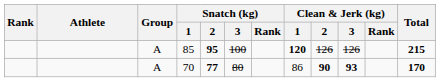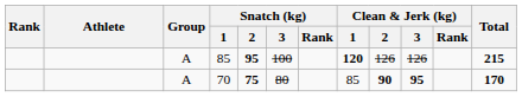 <table class = "wikitable" style="text-align:center;">
 <tr>
 <th rowspan=2 width=40>Rank</th>
 <th rowspan=2 width=250>Athlete</th>
 <th rowspan=2 width=50>Group</th>
 <th colspan=4>Snatch (kg)</th>
 <th colspan=4>Clean & Jerk (kg)</th>
 <th rowspan=2 width=60>Total</th>
 </tr>
 <tr>
 <th width=40>1</th>
 <th width=40>2</th>
 <th width=40>3</th>
 <th width=40>Rank</th>
 <th width=40>1</th>
 <th width=40>2</th>
 <th width=40>3</th>
 <th width=40>Rank</th>
 </tr>
 <tr>
 <td></td>
 <td align=left></td>
 <td>A</td>
 <td>85</td>
 <td><strong>95</strong></td>
 <td><s>100</s></td>
 <td></td>
 <td><strong>120</strong></td>
 <td><s>126</s></td>
 <td><s>126</s></td>
 <td></td>
 <td><strong>215</strong></td>
 </tr>
 <tr>
 <td></td>
 <td align=left></td>
 <td>A</td>
 <td>70</td>
-<td><strong>77</strong></td>
+<td><strong>75</strong></td>
 <td><s>80</s></td>
 <td></td>
-<td>86</td>
+<td>85</td>
 <td><strong>90</strong></td>
-<td><strong>93</strong></td>
+<td><strong>95</strong></td>
 <td></td>
 <td><strong>170</strong></td>
 </tr>
 </table>
